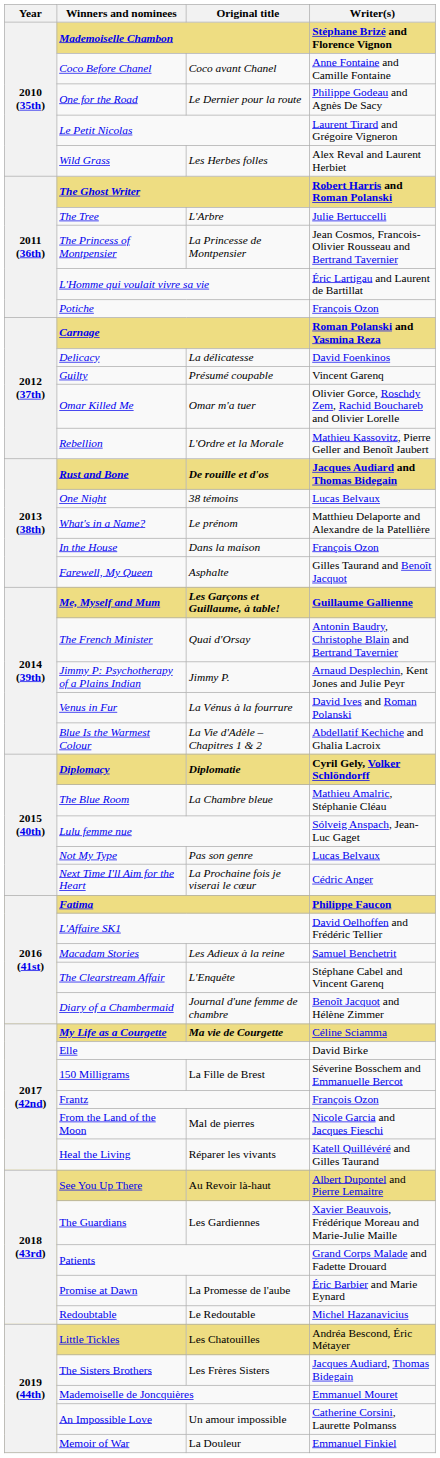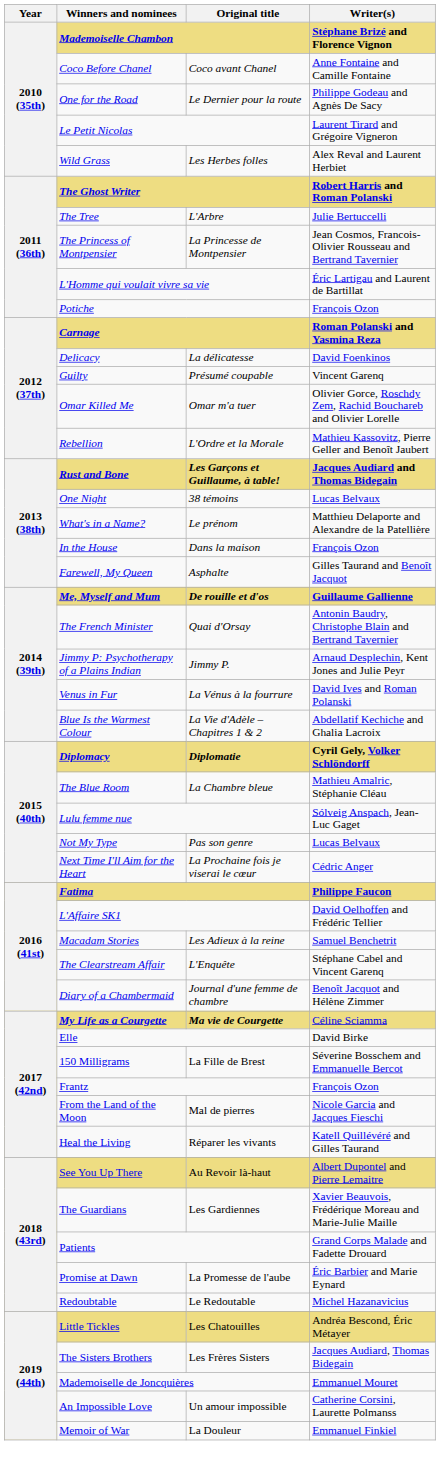 <table class="wikitable">
 <tr>
 <th width="100">Year</th>
 <th width="300">Winners and nominees</th>
 <th width="300">Original title</th>
 <th width="300">Writer(s)</th>
 </tr>
 <tr>
 <th rowspan="5" style="text-align:center;">2010<br>(<a href='#'>35th</a>)</th>
 <td colspan="2" style="background:#eedd82;"><strong><em><a href='#'>Mademoiselle Chambon</a></em></strong></td>
 <td style="background:#eedd82;"><strong><a href='#'>Stéphane Brizé</a> and</strong> <strong>Florence Vignon</strong></td>
 </tr>
 <tr>
 <td><em><a href='#'>Coco Before Chanel</a></em></td>
 <td><em>Coco avant Chanel</em></td>
 <td><a href='#'>Anne Fontaine</a> and Camille Fontaine</td>
 </tr>
 <tr>
 <td><em><a href='#'>One for the Road</a></em></td>
 <td><em>Le Dernier pour la route</em></td>
 <td><a href='#'>Philippe Godeau</a> and Agnès De Sacy</td>
 </tr>
 <tr>
 <td colspan="2"><em><a href='#'>Le Petit Nicolas</a></em></td>
 <td><a href='#'>Laurent Tirard</a> and Grégoire Vigneron</td>
 </tr>
 <tr>
 <td><em><a href='#'>Wild Grass</a></em></td>
 <td><em>Les Herbes folles</em></td>
 <td>Alex Reval and Laurent Herbiet</td>
 </tr>
 <tr>
 <th rowspan="5" style="text-align:center;">2011<br>(<a href='#'>36th</a>)</th>
 <td colspan="2" style="background:#eedd82;"><em><a href='#'><strong>The Ghost Writer</strong></a></em></td>
 <td style="background:#eedd82;"><strong><a href='#'>Robert Harris</a> and <a href='#'>Roman Polanski</a></strong></td>
 </tr>
 <tr>
 <td><em><a href='#'>The Tree</a></em></td>
 <td><em>L'Arbre</em></td>
 <td><a href='#'>Julie Bertuccelli</a></td>
 </tr>
 <tr>
 <td><em><a href='#'>The Princess of Montpensier</a></em></td>
 <td><em>La Princesse de Montpensier</em></td>
 <td>Jean Cosmos, Francois-Olivier Rousseau and <a href='#'>Bertrand Tavernier</a></td>
 </tr>
 <tr>
 <td colspan="2"><em><a href='#'>L'Homme qui voulait vivre sa vie</a></em></td>
 <td><a href='#'>Éric Lartigau</a> and Laurent de Bartillat</td>
 </tr>
 <tr>
 <td colspan="2"><em><a href='#'>Potiche</a></em></td>
 <td><a href='#'>François Ozon</a></td>
 </tr>
 <tr>
 <th rowspan="5" style="text-align:center;">2012<br>(<a href='#'>37th</a>)</th>
 <td colspan="2" style="background:#eedd82;"><em><a href='#'><strong>Carnage</strong></a></em></td>
 <td style="background:#eedd82;"><strong><a href='#'>Roman Polanski</a> and <a href='#'>Yasmina Reza</a></strong></td>
 </tr>
 <tr>
 <td><em><a href='#'>Delicacy</a></em></td>
 <td><em>La délicatesse</em></td>
 <td><a href='#'>David Foenkinos</a></td>
 </tr>
 <tr>
 <td><em><a href='#'>Guilty</a></em></td>
 <td><em>Présumé coupable</em></td>
 <td>Vincent Garenq</td>
 </tr>
 <tr>
 <td><em><a href='#'>Omar Killed Me</a></em></td>
 <td><em>Omar m'a tuer</em></td>
 <td>Olivier Gorce, <a href='#'>Roschdy Zem</a>, <a href='#'>Rachid Bouchareb</a> and Olivier Lorelle</td>
 </tr>
 <tr>
 <td><em><a href='#'>Rebellion</a></em></td>
 <td><em>L'Ordre et la Morale</em></td>
 <td><a href='#'>Mathieu Kassovitz</a>, Pierre Geller and Benoît Jaubert</td>
 </tr>
 <tr>
 <th rowspan="5" style="text-align:center;">2013<br>(<a href='#'>38th</a>)</th>
 <td style="background:#eedd82;"><strong><em><a href='#'>Rust and Bone</a></em></strong></td>
-<td style="background:#eedd82;"><strong><em>De rouille et d'os</em></strong></td>
+<td style="background:#eedd82;"><strong><em>Les Garçons et Guillaume, à table!</em></strong></td>
 <td style="background:#eedd82;"><strong><a href='#'>Jacques Audiard</a> and <a href='#'>Thomas Bidegain</a></strong></td>
 </tr>
 <tr>
 <td><em><a href='#'>One Night</a></em></td>
 <td><em>38 témoins</em></td>
 <td><a href='#'>Lucas Belvaux</a></td>
 </tr>
 <tr>
 <td><em><a href='#'>What's in a Name?</a></em></td>
 <td><em>Le prénom</em></td>
 <td>Matthieu Delaporte and Alexandre de la Patellière</td>
 </tr>
 <tr>
 <td><em><a href='#'>In the House</a></em></td>
 <td><em>Dans la maison</em></td>
 <td><a href='#'>François Ozon</a></td>
 </tr>
 <tr>
 <td><em><a href='#'>Farewell, My Queen</a></em></td>
 <td><em>Asphalte</em></td>
 <td>Gilles Taurand and <a href='#'>Benoît Jacquot</a></td>
 </tr>
 <tr>
 <th rowspan="5" style="text-align:center;">2014<br>(<a href='#'>39th</a>)</th>
 <td style="background:#eedd82;"><strong><em><a href='#'>Me, Myself and Mum</a></em></strong></td>
-<td style="background:#eedd82;"><strong><em>Les Garçons et Guillaume, à table!</em></strong></td>
+<td style="background:#eedd82;"><strong><em>De rouille et d'os</em></strong></td>
 <td style="background:#eedd82;"><strong><a href='#'>Guillaume Gallienne</a></strong></td>
 </tr>
 <tr>
 <td><em><a href='#'>The French Minister</a></em></td>
 <td><em>Quai d'Orsay</em></td>
 <td><a href='#'>Antonin Baudry</a>, <a href='#'>Christophe Blain</a> and <a href='#'>Bertrand Tavernier</a></td>
 </tr>
 <tr>
 <td><em><a href='#'>Jimmy P: Psychotherapy of a Plains Indian</a></em></td>
 <td><em>Jimmy P.</em></td>
 <td><a href='#'>Arnaud Desplechin</a>, Kent Jones and Julie Peyr</td>
 </tr>
 <tr>
 <td><em><a href='#'>Venus in Fur</a></em></td>
 <td><em>La Vénus à la fourrure</em></td>
 <td><a href='#'>David Ives</a> and <a href='#'>Roman Polanski</a></td>
 </tr>
 <tr>
 <td><em><a href='#'>Blue Is the Warmest Colour</a></em></td>
 <td><em>La Vie d'Adèle – Chapitres 1 & 2</em></td>
 <td><a href='#'>Abdellatif Kechiche</a> and Ghalia Lacroix</td>
 </tr>
 <tr>
 <th rowspan="5" style="text-align:center;">2015<br>(<a href='#'>40th</a>)</th>
 <td style="background:#eedd82;"><em><a href='#'><strong>Diplomacy</strong></a></em></td>
 <td style="background:#eedd82;"><strong><em>Diplomatie</em></strong></td>
 <td style="background:#eedd82;"><strong>Cyril Gely, <a href='#'>Volker Schlöndorff</a></strong></td>
 </tr>
 <tr>
 <td><em><a href='#'>The Blue Room</a></em></td>
 <td><em>La Chambre bleue</em></td>
 <td><a href='#'>Mathieu Amalric</a>, Stéphanie Cléau</td>
 </tr>
 <tr>
 <td colspan="2"><em><a href='#'>Lulu femme nue</a></em></td>
 <td><a href='#'>Sólveig Anspach</a>, Jean-Luc Gaget</td>
 </tr>
 <tr>
 <td><em><a href='#'>Not My Type</a></em></td>
 <td><em>Pas son genre</em></td>
 <td><a href='#'>Lucas Belvaux</a></td>
 </tr>
 <tr>
 <td><em><a href='#'>Next Time I'll Aim for the Heart</a></em></td>
 <td><em>La Prochaine fois je viserai le cœur</em></td>
 <td><a href='#'>Cédric Anger</a></td>
 </tr>
 <tr style="background:#eedd82;">
 <th rowspan="5">2016<br>(<a href='#'>41st</a>)</th>
 <td colspan="2"><em><a href='#'><strong>Fatima</strong></a></em></td>
 <td><strong><a href='#'>Philippe Faucon</a></strong></td>
 </tr>
 <tr>
 <td colspan="2"><em><a href='#'>L'Affaire SK1</a></em></td>
 <td><a href='#'>David Oelhoffen</a> and Frédéric Tellier</td>
 </tr>
 <tr>
 <td><em><a href='#'>Macadam Stories</a></em></td>
 <td><em>Les Adieux à la reine</em></td>
 <td><a href='#'>Samuel Benchetrit</a></td>
 </tr>
 <tr>
 <td><em><a href='#'>The Clearstream Affair</a></em></td>
 <td><em>L'Enquête</em></td>
 <td>Stéphane Cabel and Vincent Garenq</td>
 </tr>
 <tr>
 <td><em><a href='#'>Diary of a Chambermaid</a></em></td>
 <td><em>Journal d'une femme de chambre</em></td>
 <td><a href='#'>Benoît Jacquot</a> and Hélène Zimmer</td>
 </tr>
 <tr style="background:#eedd82;">
 <th rowspan="6">2017<br>(<a href='#'>42nd</a>)</th>
 <td><strong><em><a href='#'>My Life as a Courgette</a></em></strong></td>
 <td><strong><em>Ma vie de Courgette<strong> <em></td>
 <td></strong><a href='#'>Céline Sciamma</a><strong></td>
 </tr>
 <tr>
 <td colspan="2"></em><a href='#'>Elle</a><em></td>
 <td>David Birke</td>
 </tr>
 <tr>
 <td></em><a href='#'>150 Milligrams</a><em></td>
 <td></em>La Fille de Brest<em></td>
 <td>Séverine Bosschem and <a href='#'>Emmanuelle Bercot</a></td>
 </tr>
 <tr>
 <td colspan="2"></em><a href='#'>Frantz</a><em></td>
 <td><a href='#'>François Ozon</a></td>
 </tr>
 <tr>
 <td></em><a href='#'>From the Land of the Moon</a><em></td>
 <td></em>Mal de pierres<em></td>
 <td><a href='#'>Nicole Garcia</a> and <a href='#'>Jacques Fieschi</a></td>
 </tr>
 <tr>
 <td></em><a href='#'>Heal the Living</a><em></td>
 <td></em>Réparer les vivants<em></td>
 <td><a href='#'>Katell Quillévéré</a> and Gilles Taurand</td>
 </tr>
 <tr style="background:#eedd82;">
 <th rowspan="5">2018<br>(<a href='#'>43rd</a>)</th>
 <td></em><a href='#'></strong>See You Up There<strong></a><em></td>
 <td></em></strong>Au Revoir là-haut<strong><em></td>
 <td></strong><a href='#'>Albert Dupontel</a> and <a href='#'>Pierre Lemaitre</a><strong></td>
 </tr>
 <tr>
 <td></em><a href='#'>The Guardians</a><em></td>
 <td></em>Les Gardiennes<em></td>
 <td><a href='#'>Xavier Beauvois</a>, Frédérique Moreau and Marie-Julie Maille</td>
 </tr>
 <tr>
 <td colspan="2"></em><a href='#'>Patients</a><em></td>
 <td><a href='#'>Grand Corps Malade</a> and Fadette Drouard</td>
 </tr>
 <tr>
 <td></em><a href='#'>Promise at Dawn</a><em></td>
 <td></em>La Promesse de l'aube<em></td>
 <td><a href='#'>Éric Barbier</a> and Marie Eynard</td>
 </tr>
 <tr>
 <td></em><a href='#'>Redoubtable</a><em></td>
 <td></em>Le Redoutable<em></td>
 <td><a href='#'>Michel Hazanavicius</a></td>
 </tr>
 <tr style="background:#eedd82;">
 <th rowspan="5">2019<br>(<a href='#'>44th</a>)</th>
 <td></em></strong><a href='#'>Little Tickles</a><strong><em></td>
 <td></em></strong>Les Chatouilles<strong><em></td>
 <td></strong>Andréa Bescond, Éric Métayer<strong></td>
 </tr>
 <tr>
 <td></em><a href='#'>The Sisters Brothers</a><em></td>
 <td></em>Les Frères Sisters<em></td>
 <td><a href='#'>Jacques Audiard</a>, <a href='#'>Thomas Bidegain</a></td>
 </tr>
 <tr>
 <td colspan="2"></em><a href='#'>Mademoiselle de Joncquières</a><em></td>
 <td><a href='#'>Emmanuel Mouret</a></td>
 </tr>
 <tr>
 <td></em><a href='#'>An Impossible Love</a><em></td>
 <td></em>Un amour impossible<em></td>
 <td><a href='#'>Catherine Corsini</a>, Laurette Polmanss</td>
 </tr>
 <tr>
 <td></em><a href='#'>Memoir of War</a><em></td>
 <td></em>La Douleur<em></td>
 <td><a href='#'>Emmanuel Finkiel</a></td>
 </tr>
 </table>
